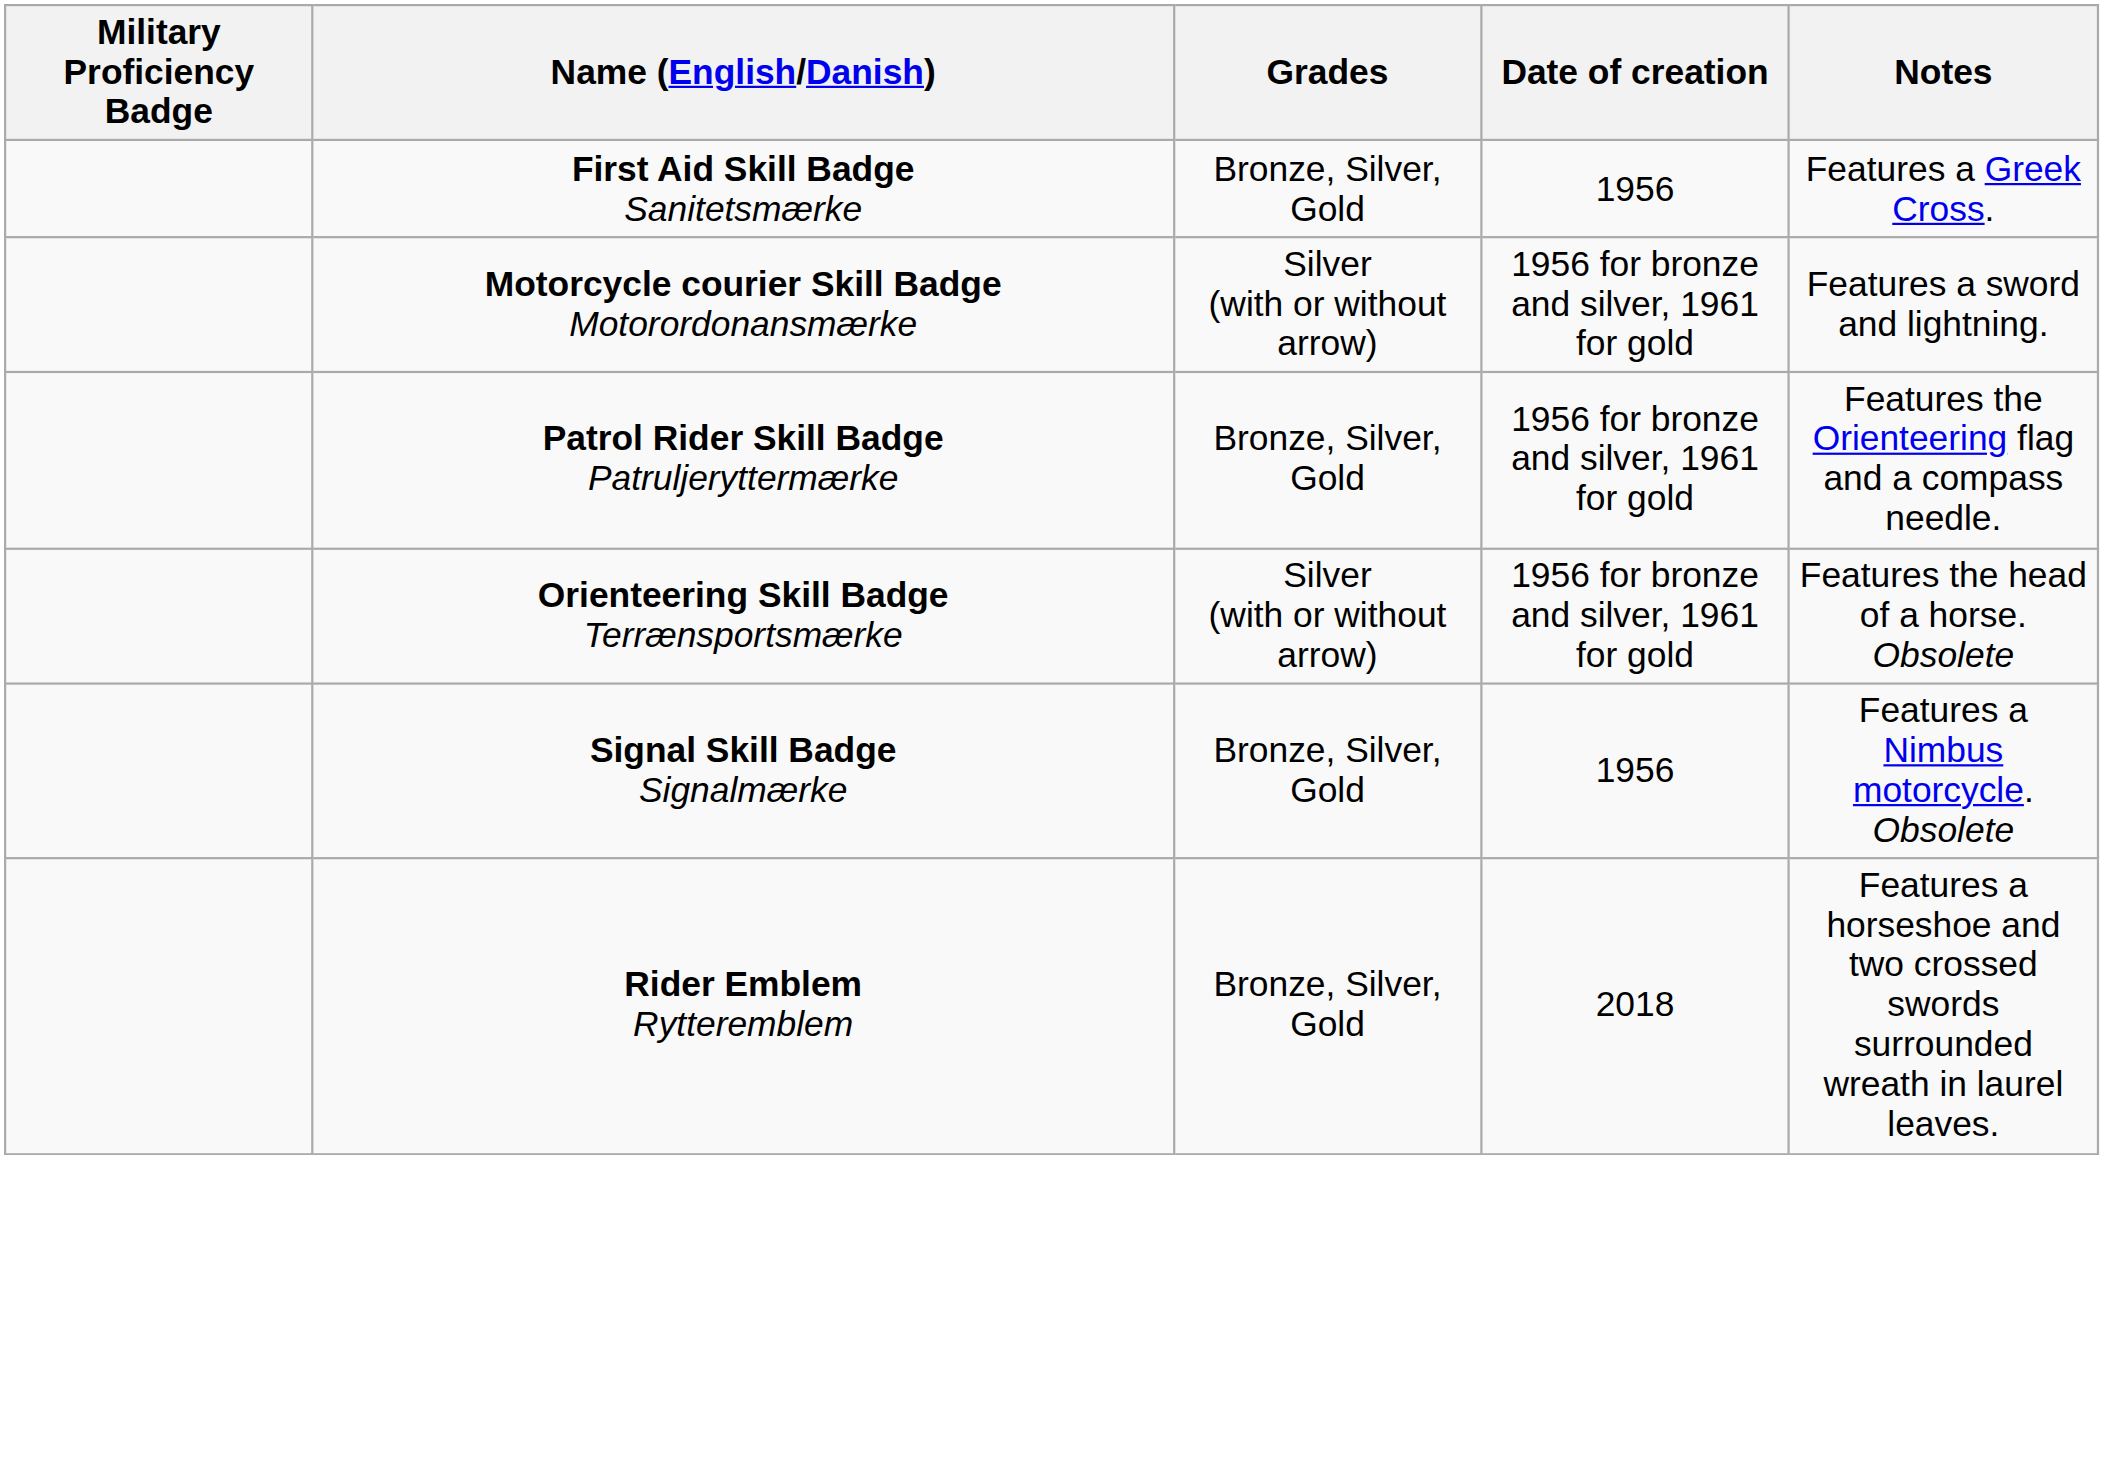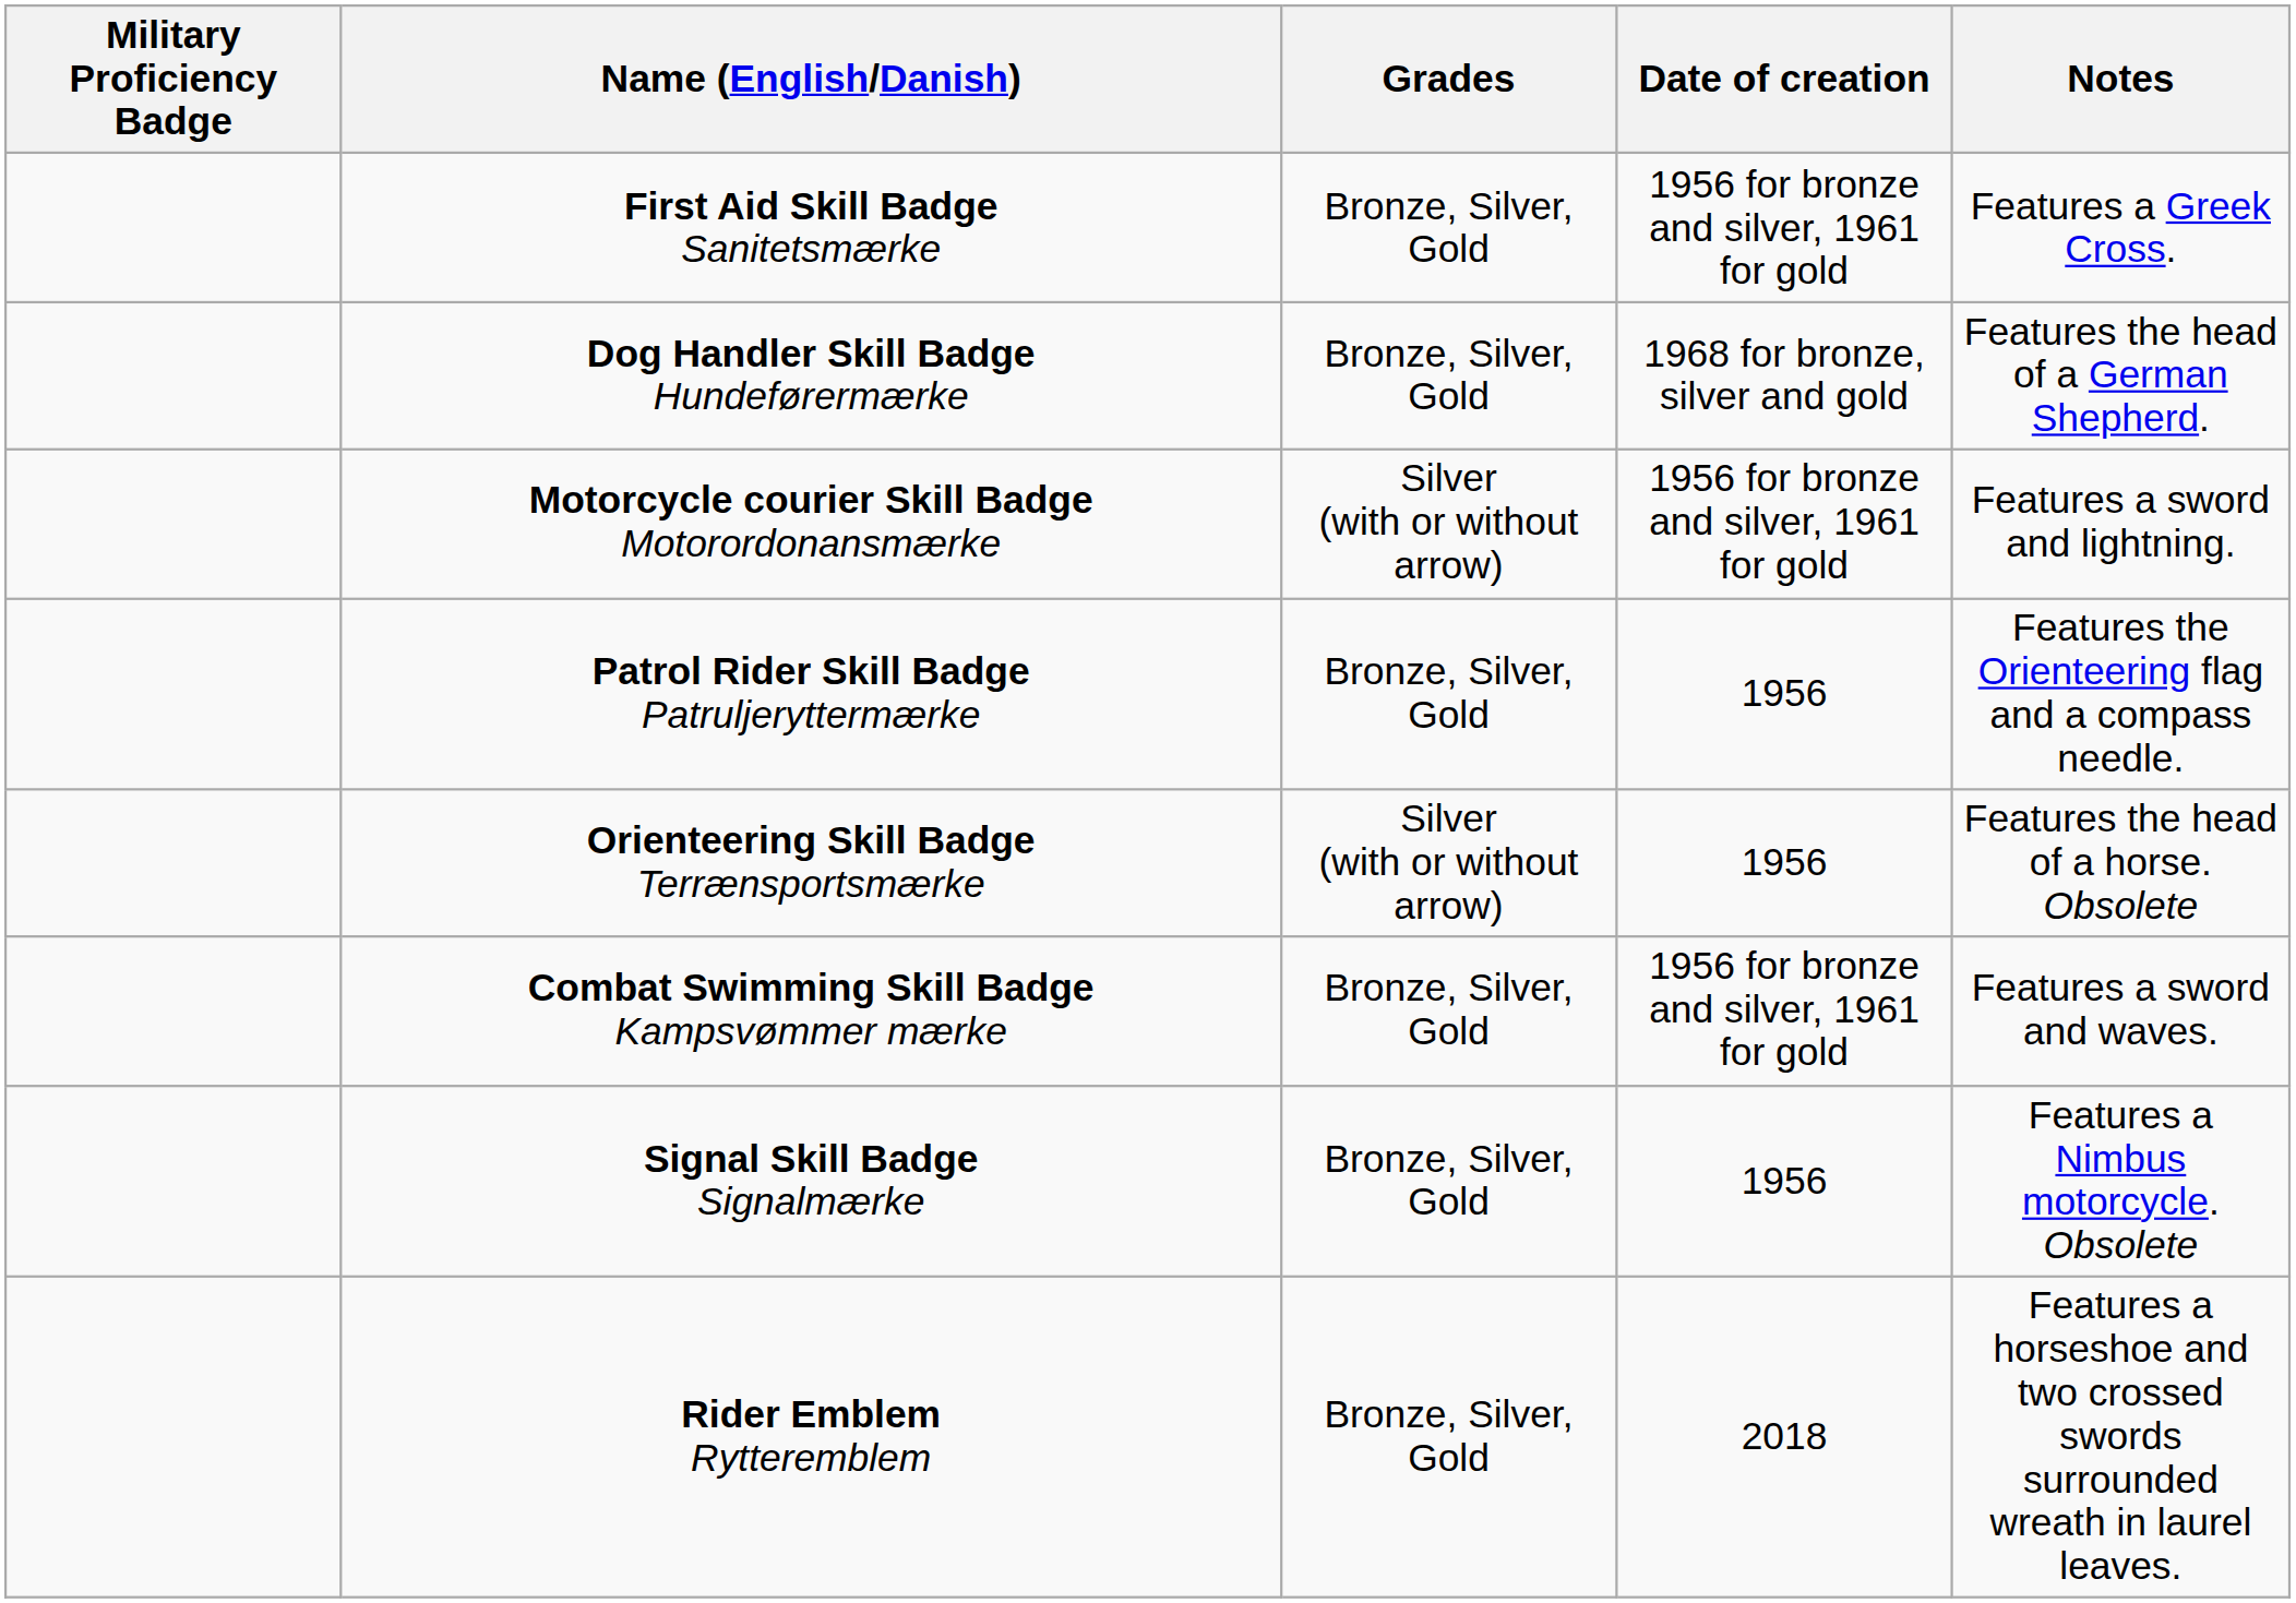 <table class="wikitable" style="text-align:center" width="75%">
 <tr>
 <th width="10%">Military Proficiency Badge</th>
 <th width="28%">Name (<a href='#'>English</a>/<a href='#'>Danish</a>)</th>
 <th width="10%">Grades</th>
 <th width="10%">Date of creation</th>
 <th width="10%">Notes</th>
 </tr>
 <tr>
 <td></td>
 <td><strong>First Aid Skill Badge</strong><br><em>Sanitetsmærke</em></td>
 <td>Bronze, Silver, Gold</td>
-<td>1956</td>
+<td>1956 for bronze and silver, 1961 for gold</td>
 <td>Features a <a href='#'>Greek Cross</a>.</td>
+</tr>
+<tr>
+<td></td>
+<td><strong>Dog Handler Skill Badge</strong><br><em>Hundeførermærke</em></td>
+<td>Bronze, Silver, Gold</td>
+<td>1968 for bronze, silver and gold</td>
+<td>Features the head of a <a href='#'>German Shepherd</a>.</td>
 </tr>
 <tr>
 <td></td>
 <td><strong>Motorcycle courier Skill Badge</strong><br><em>Motorordonansmærke</em></td>
 <td>Silver<br>(with or without arrow)</td>
 <td>1956 for bronze and silver, 1961 for gold</td>
 <td>Features a sword and lightning.</td>
 </tr>
 <tr>
 <td></td>
 <td><strong>Patrol Rider Skill Badge</strong><br><em>Patruljeryttermærke</em></td>
 <td>Bronze, Silver, Gold</td>
-<td>1956 for bronze and silver, 1961 for gold</td>
+<td>1956</td>
 <td>Features the <a href='#'>Orienteering</a> flag and a compass needle.</td>
 </tr>
 <tr>
 <td></td>
 <td><strong>Orienteering Skill Badge</strong><br><em>Terrænsportsmærke</em></td>
 <td>Silver<br>(with or without arrow)</td>
+<td>1956</td>
+<td>Features the head of a horse.<br><em>Obsolete</em></td>
+</tr>
+<tr>
+<td></td>
+<td><strong>Combat Swimming Skill Badge</strong><br><em>Kampsvømmer mærke</em></td>
+<td>Bronze, Silver, Gold</td>
 <td>1956 for bronze and silver, 1961 for gold</td>
-<td>Features the head of a horse.<br><em>Obsolete</em></td>
+<td>Features a sword and waves.</td>
 </tr>
 <tr>
 <td></td>
 <td><strong>Signal Skill Badge</strong><br><em>Signalmærke</em></td>
 <td>Bronze, Silver, Gold</td>
 <td>1956</td>
 <td>Features a <a href='#'>Nimbus motorcycle</a>.<br><em>Obsolete</em></td>
 </tr>
 <tr>
 <td></td>
 <td><strong>Rider Emblem</strong><br><em>Rytteremblem</em></td>
 <td>Bronze, Silver, Gold</td>
 <td>2018</td>
 <td>Features a horseshoe and two crossed swords surrounded wreath in laurel leaves.</td>
 </tr>
 </table>
